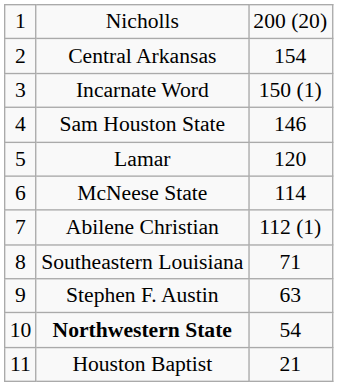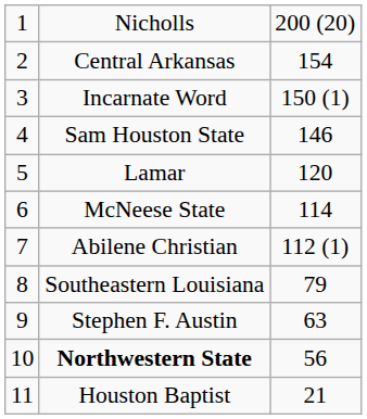 <table class="wikitable">
 <tr align="center">
 <td>1</td>
 <td>Nicholls</td>
 <td>200 (20)</td>
 </tr>
 <tr align="center">
 <td>2</td>
 <td>Central Arkansas</td>
 <td>154</td>
 </tr>
 <tr align="center">
 <td>3</td>
 <td>Incarnate Word</td>
 <td>150 (1)</td>
 </tr>
 <tr align="center">
 <td>4</td>
 <td>Sam Houston State</td>
 <td>146</td>
 </tr>
 <tr align="center">
 <td>5</td>
 <td>Lamar</td>
 <td>120</td>
 </tr>
 <tr align="center">
 <td>6</td>
 <td>McNeese State</td>
 <td>114</td>
 </tr>
 <tr align="center">
 <td>7</td>
 <td>Abilene Christian</td>
 <td>112 (1)</td>
 </tr>
 <tr align="center">
 <td>8</td>
 <td>Southeastern Louisiana</td>
-<td>71</td>
+<td>79</td>
 </tr>
 <tr align="center">
 <td>9</td>
 <td>Stephen F. Austin</td>
 <td>63</td>
 </tr>
 <tr align="center">
 <td>10</td>
 <td><strong>Northwestern State</strong></td>
-<td>54</td>
+<td>56</td>
 </tr>
 <tr align="center">
 <td>11</td>
 <td>Houston Baptist</td>
 <td>21</td>
 </tr>
 </table>
